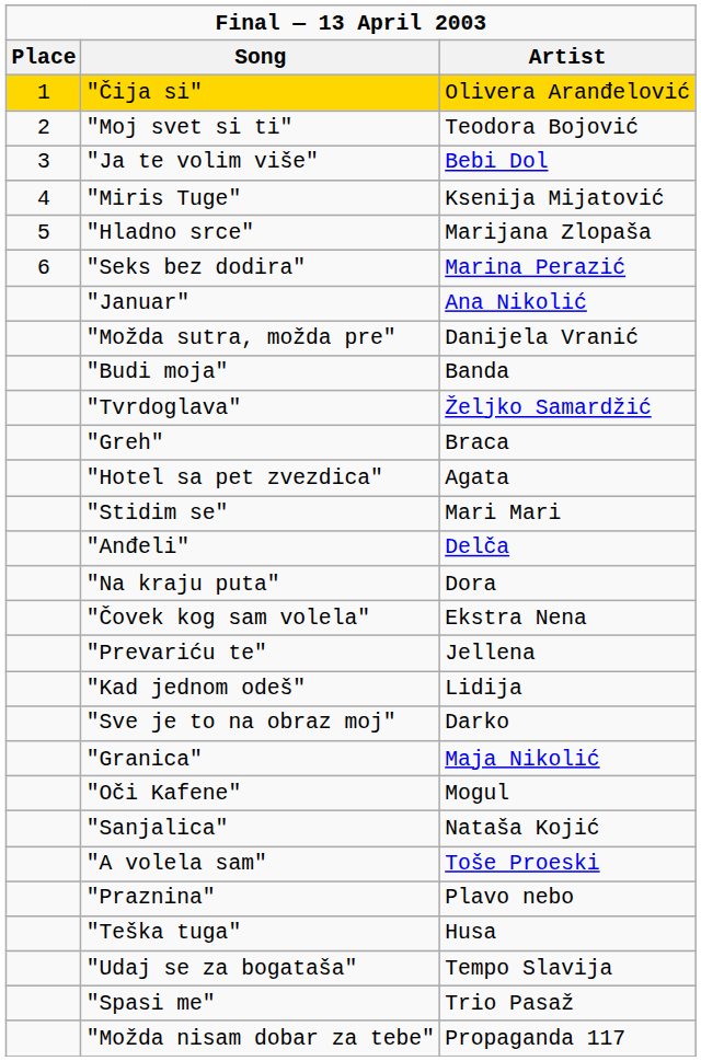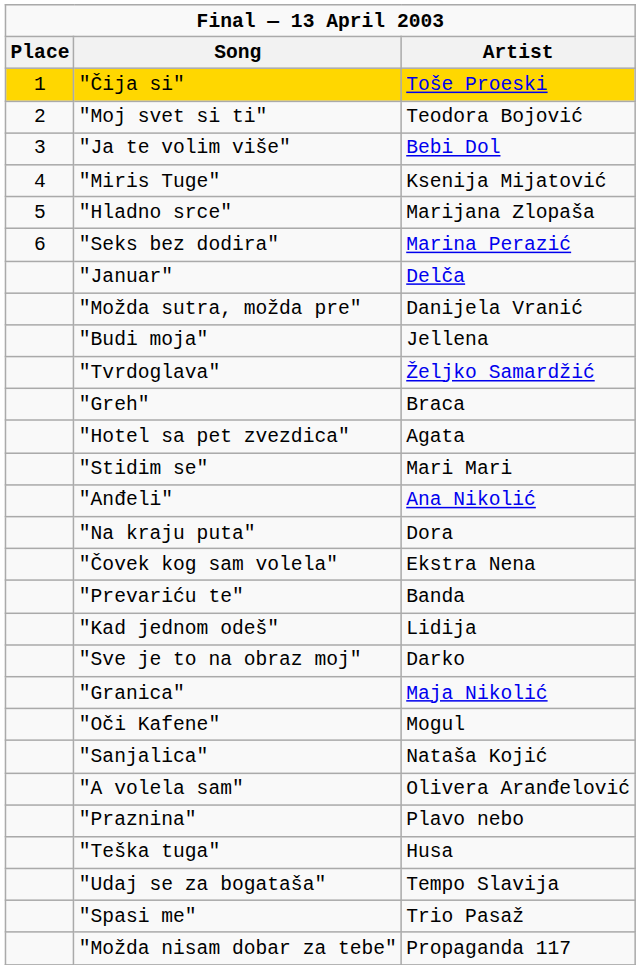 <table class="wikitable" style="margin:1em auto;">
 <tr>
 <td colspan=4 align=CENTER><strong>Final — 13 April 2003</strong></td>
 </tr>
 <tr>
 <th>Place</th>
 <th>Song</th>
 <th>Artist</th>
 </tr>
 <tr bgcolor="gold">
 <td align=CENTER>1</td>
 <td>"Čija si"</td>
-<td>Olivera Aranđelović</td>
+<td><a href='#'>Toše Proeski</a></td>
 </tr>
 <tr>
 <td align=CENTER>2</td>
 <td>"Moj svet si ti"</td>
 <td>Теodora Bojović</td>
 </tr>
 <tr>
 <td align=CENTER>3</td>
 <td>"Ja te volim više"</td>
 <td><a href='#'>Bebi Dol</a></td>
 </tr>
 <tr>
 <td align=CENTER>4</td>
 <td>"Miris Tuge"</td>
 <td>Ksenija Mijatović</td>
 </tr>
 <tr>
 <td align=CENTER>5</td>
 <td>"Hladno srce"</td>
 <td>Marijana Zlopaša</td>
 </tr>
 <tr>
 <td align=CENTER>6</td>
 <td>"Seks bez dodira"</td>
 <td><a href='#'>Marina Perazić</a></td>
 </tr>
 <tr>
 <td align=CENTER></td>
 <td>"Јanuar"</td>
-<td><a href='#'>Ana Nikolić</a></td>
+<td><a href='#'>Delča</a></td>
 </tr>
 <tr>
 <td align=CENTER></td>
 <td>"Možda sutra, možda pre"</td>
 <td>Danijela Vranić</td>
 </tr>
 <tr>
 <td align=CENTER></td>
 <td>"Budi moja"</td>
-<td>Banda</td>
+<td>Јеllena</td>
 </tr>
 <tr>
 <td align=CENTER></td>
 <td>"Tvrdoglava"</td>
 <td><a href='#'>Željko Samardžić</a></td>
 </tr>
 <tr>
 <td align=CENTER></td>
 <td>"Greh"</td>
 <td>Braca</td>
 </tr>
 <tr>
 <td align=CENTER></td>
 <td>"Hotel sa pet zvezdica"</td>
 <td>Аgata</td>
 </tr>
 <tr>
 <td align=CENTER></td>
 <td>"Stidim se"</td>
 <td>Mari Mari</td>
 </tr>
 <tr>
 <td align=CENTER></td>
 <td>"Anđeli"</td>
-<td><a href='#'>Delča</a></td>
+<td><a href='#'>Ana Nikolić</a></td>
 </tr>
 <tr>
 <td align=CENTER></td>
 <td>"Na kraju puta"</td>
 <td>Dora</td>
 </tr>
 <tr>
 <td align=CENTER></td>
 <td>"Čovek kog sam volela"</td>
 <td>Ekstra Nena</td>
 </tr>
 <tr>
 <td align=CENTER></td>
 <td>"Prevariću te"</td>
-<td>Јеllena</td>
+<td>Banda</td>
 </tr>
 <tr>
 <td align=CENTER></td>
 <td>"Kad jednom odeš"</td>
 <td>Lidija</td>
 </tr>
 <tr>
 <td align=CENTER></td>
 <td>"Sve je to na obraz moj"</td>
 <td>Darko</td>
 </tr>
 <tr>
 <td align=CENTER></td>
 <td>"Granica"</td>
 <td><a href='#'>Maja Nikolić</a></td>
 </tr>
 <tr>
 <td align=CENTER></td>
 <td>"Oči Kafene"</td>
 <td>Mogul</td>
 </tr>
 <tr>
 <td align=CENTER></td>
 <td>"Sanjalica"</td>
 <td>Nataša Kojić</td>
 </tr>
 <tr>
 <td align=CENTER></td>
 <td>"А volela sam"</td>
-<td><a href='#'>Toše Proeski</a></td>
+<td>Olivera Aranđelović</td>
 </tr>
 <tr>
 <td align=CENTER></td>
 <td>"Praznina"</td>
 <td>Plavo nebo</td>
 </tr>
 <tr>
 <td align=CENTER></td>
 <td>"Teška tuga"</td>
 <td>Husa</td>
 </tr>
 <tr>
 <td align=CENTER></td>
 <td>"Udaj se za bogataša"</td>
 <td>Tempo Slavija</td>
 </tr>
 <tr>
 <td align=CENTER></td>
 <td>"Spasi me"</td>
 <td>Trio Pasaž</td>
 </tr>
 <tr>
 <td align=CENTER></td>
 <td>"Možda nisam dobar za tebe"</td>
 <td>Propaganda 117</td>
 </tr>
 <tr>
 </tr>
 </table>
